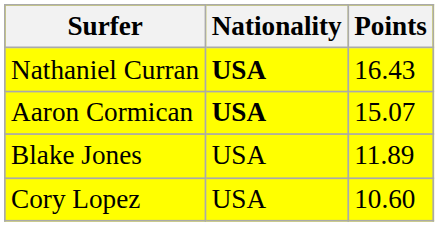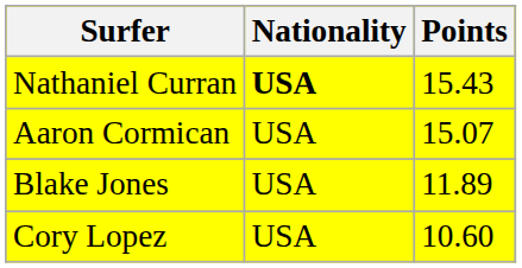 <table class="wikitable" border="1" style="background:yellow; color:black">
 <tr>
 <th>Surfer</th>
 <th>Nationality</th>
 <th>Points</th>
 </tr>
 <tr>
 <td>Nathaniel Curran</td>
 <td><strong>USA</strong></td>
-<td>16.43</td>
+<td>15.43</td>
 </tr>
 <tr>
 <td>Aaron Cormican</td>
-<td><strong>USA</strong></td>
+<td>USA</td>
 <td>15.07</td>
 </tr>
 <tr>
 <td>Blake Jones</td>
 <td>USA</td>
 <td>11.89</td>
 </tr>
 <tr>
 <td>Cory Lopez</td>
 <td>USA</td>
 <td>10.60</td>
 </tr>
 </table>
